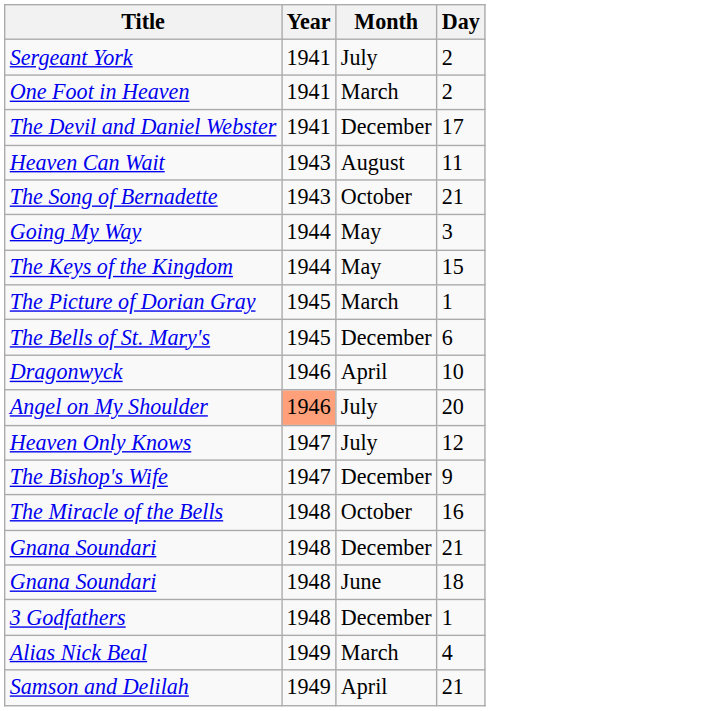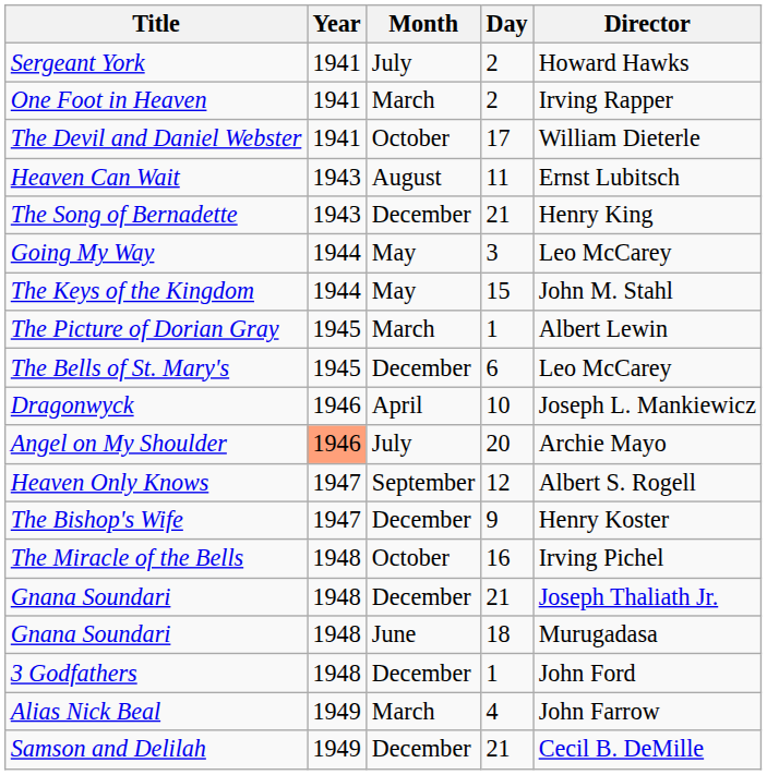 <table class="wikitable sortable">
 <tr>
 <th>Title</th>
 <th>Year</th>
 <th>Month</th>
 <th>Day</th>
+<th>Director</th>
 </tr>
 <tr>
 <td><em><a href='#'>Sergeant York</a></em></td>
 <td>1941</td>
 <td>July</td>
 <td>2</td>
+<td>Howard Hawks</td>
 </tr>
 <tr>
 <td><em><a href='#'>One Foot in Heaven</a></em></td>
 <td>1941</td>
 <td>March</td>
 <td>2</td>
+<td>Irving Rapper</td>
 </tr>
 <tr>
 <td><em><a href='#'>The Devil and Daniel Webster</a></em></td>
 <td>1941</td>
-<td>December</td>
+<td>October</td>
 <td>17</td>
+<td>William Dieterle</td>
 </tr>
 <tr>
 <td><em><a href='#'>Heaven Can Wait</a></em></td>
 <td>1943</td>
 <td>August</td>
 <td>11</td>
+<td>Ernst Lubitsch</td>
 </tr>
 <tr>
 <td><em><a href='#'>The Song of Bernadette</a></em></td>
 <td>1943</td>
-<td>October</td>
+<td>December</td>
 <td>21</td>
+<td>Henry King</td>
 </tr>
 <tr>
 <td><em><a href='#'>Going My Way</a></em></td>
 <td>1944</td>
 <td>May</td>
 <td>3</td>
+<td>Leo McCarey</td>
 </tr>
 <tr>
 <td><em><a href='#'>The Keys of the Kingdom</a></em></td>
 <td>1944</td>
 <td>May</td>
 <td>15</td>
+<td>John M. Stahl</td>
 </tr>
 <tr>
 <td><em><a href='#'>The Picture of Dorian Gray</a></em></td>
 <td>1945</td>
 <td>March</td>
 <td>1</td>
+<td>Albert Lewin</td>
 </tr>
 <tr>
 <td><em><a href='#'>The Bells of St. Mary's</a></em></td>
 <td>1945</td>
 <td>December</td>
 <td>6</td>
+<td>Leo McCarey</td>
 </tr>
 <tr>
 <td><em><a href='#'>Dragonwyck</a></em></td>
 <td>1946</td>
 <td>April</td>
 <td>10</td>
+<td>Joseph L. Mankiewicz</td>
 </tr>
 <tr>
 <td><em><a href='#'>Angel on My Shoulder</a></em></td>
 <td style="background: lightsalmon;">1946</td>
 <td>July</td>
 <td>20</td>
+<td>Archie Mayo</td>
 </tr>
 <tr>
 <td><em><a href='#'>Heaven Only Knows</a></em></td>
 <td>1947</td>
-<td>July</td>
+<td>September</td>
 <td>12</td>
+<td>Albert S. Rogell</td>
 </tr>
 <tr>
 <td><em><a href='#'>The Bishop's Wife</a></em></td>
 <td>1947</td>
 <td>December</td>
 <td>9</td>
+<td>Henry Koster</td>
 </tr>
 <tr>
 <td><em><a href='#'>The Miracle of the Bells</a></em></td>
 <td>1948</td>
 <td>October</td>
 <td>16</td>
+<td>Irving Pichel</td>
 </tr>
 <tr>
 <td><a href='#'><em>Gnana Soundari</em></a></td>
 <td>1948</td>
 <td>December</td>
 <td>21</td>
+<td><a href='#'>Joseph Thaliath Jr.</a></td>
 </tr>
 <tr>
 <td><a href='#'><em>Gnana Soundari</em></a></td>
 <td>1948</td>
 <td>June</td>
 <td>18</td>
+<td>Murugadasa</td>
 </tr>
 <tr>
 <td><em><a href='#'>3 Godfathers</a></em></td>
 <td>1948</td>
 <td>December</td>
 <td>1</td>
+<td>John Ford</td>
 </tr>
 <tr>
 <td><em><a href='#'>Alias Nick Beal</a></em></td>
 <td>1949</td>
 <td>March</td>
 <td>4</td>
+<td>John Farrow</td>
 </tr>
 <tr>
 <td><em><a href='#'>Samson and Delilah</a></em></td>
 <td>1949</td>
-<td>April</td>
+<td>December</td>
 <td>21</td>
+<td><a href='#'>Cecil B. DeMille</a></td>
 </tr>
 </table>
